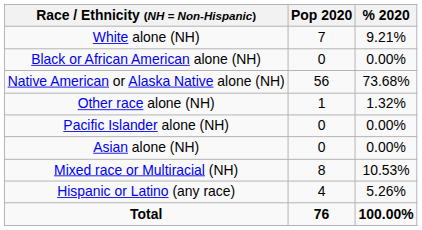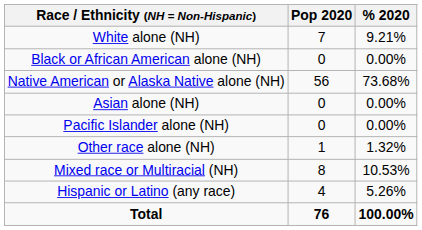 <table class="wikitable" style="text-align:center;">
 <tr>
 <th>Race / Ethnicity <small>(<em>NH = Non-Hispanic</em>)</small></th>
 <th>Pop 2020</th>
 <th>% 2020</th>
 </tr>
 <tr>
 <td><a href='#'>White</a> alone (NH)</td>
 <td>7</td>
 <td>9.21%</td>
 </tr>
 <tr>
 <td><a href='#'>Black or African American</a> alone (NH)</td>
 <td>0</td>
 <td>0.00%</td>
 </tr>
 <tr>
 <td><a href='#'>Native American</a> or <a href='#'>Alaska Native</a> alone (NH)</td>
 <td>56</td>
 <td>73.68%</td>
 </tr>
 <tr>
-<td><a href='#'>Other race</a> alone (NH)</td>
-<td>1</td>
-<td>1.32%</td>
+<td><a href='#'>Asian</a> alone (NH)</td>
+<td>0</td>
+<td>0.00%</td>
 </tr>
 <tr>
 <td><a href='#'>Pacific Islander</a> alone (NH)</td>
 <td>0</td>
 <td>0.00%</td>
 </tr>
 <tr>
-<td><a href='#'>Asian</a> alone (NH)</td>
-<td>0</td>
-<td>0.00%</td>
+<td><a href='#'>Other race</a> alone (NH)</td>
+<td>1</td>
+<td>1.32%</td>
 </tr>
 <tr>
 <td><a href='#'>Mixed race or Multiracial</a> (NH)</td>
 <td>8</td>
 <td>10.53%</td>
 </tr>
 <tr>
 <td><a href='#'>Hispanic or Latino</a> (any race)</td>
 <td>4</td>
 <td>5.26%</td>
 </tr>
 <tr>
 <td><strong>Total</strong></td>
 <td><strong>76</strong></td>
 <td><strong>100.00%</strong></td>
 </tr>
 </table>
